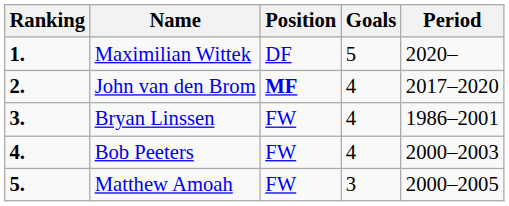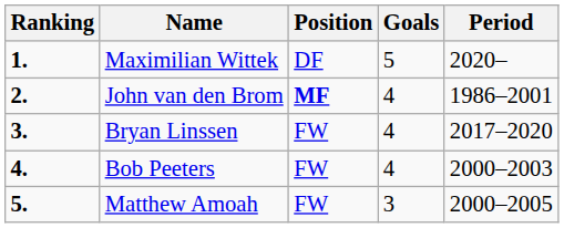 <table class="wikitable">
 <tr>
 <th><strong>Ranking</strong></th>
 <th><strong>Name</strong></th>
 <th><strong>Position</strong></th>
 <th><strong>Goals</strong></th>
 <th><strong>Period</strong></th>
 </tr>
 <tr>
 <td><strong>1.</strong></td>
 <td> <a href='#'>Maximilian Wittek</a></td>
 <td><a href='#'>DF</a></td>
 <td>5</td>
 <td>2020–</td>
 </tr>
 <tr>
 <td><strong>2.</strong></td>
 <td> <a href='#'>John van den Brom</a></td>
 <td><strong><a href='#'>MF</a></strong></td>
 <td>4</td>
-<td>2017–2020</td>
+<td>1986–2001</td>
 </tr>
 <tr>
 <td><strong>3.</strong></td>
 <td> <a href='#'>Bryan Linssen</a></td>
 <td><a href='#'>FW</a></td>
 <td>4</td>
-<td>1986–2001</td>
+<td>2017–2020</td>
 </tr>
 <tr>
 <td><strong>4.</strong></td>
 <td> <a href='#'>Bob Peeters</a></td>
 <td><a href='#'>FW</a></td>
 <td>4</td>
 <td>2000–2003</td>
 </tr>
 <tr>
 <td><strong>5.</strong></td>
 <td> <a href='#'>Matthew Amoah</a></td>
 <td><a href='#'>FW</a></td>
 <td>3</td>
 <td>2000–2005</td>
 </tr>
 </table>
